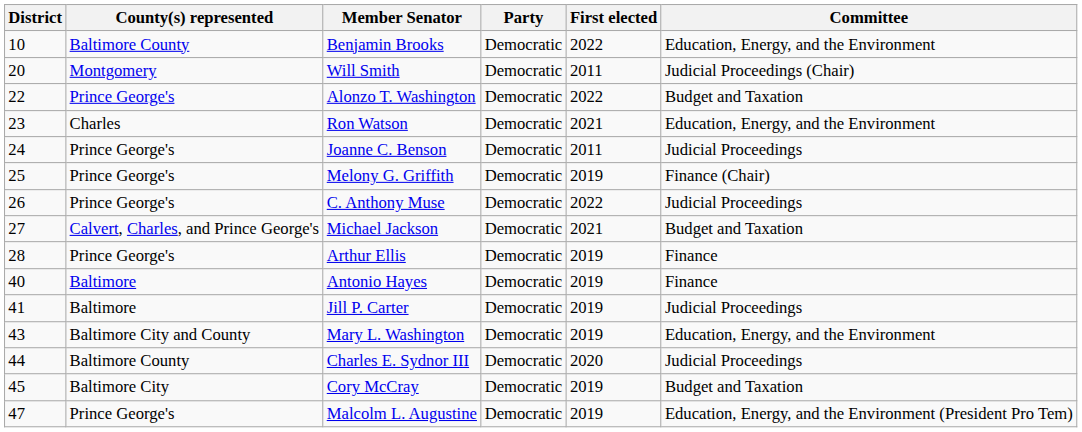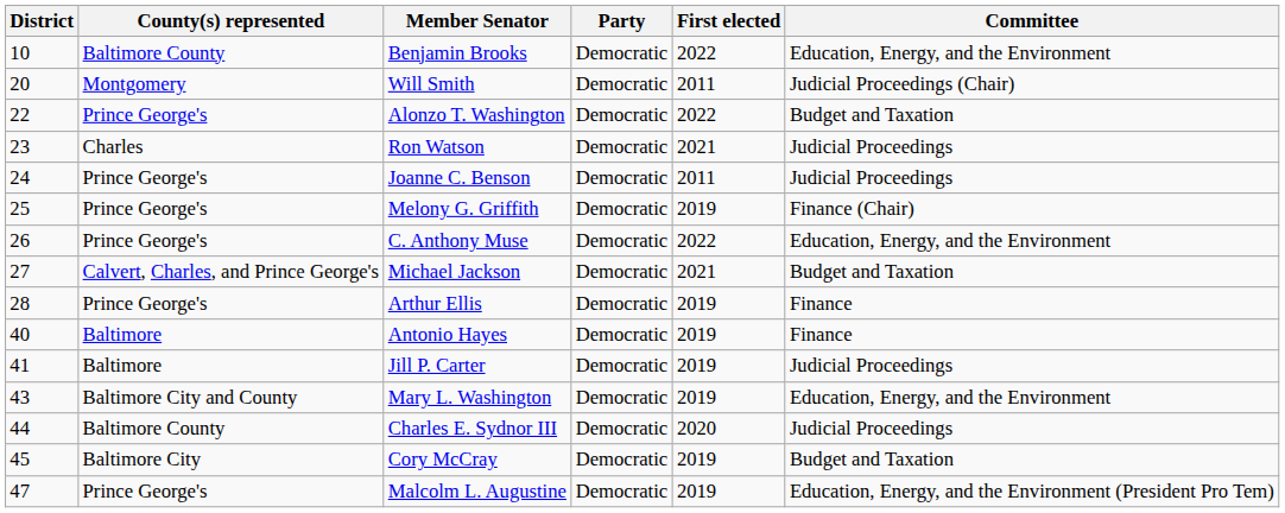 <table class="sortable wikitable">
 <tr>
 <th>District</th>
 <th>County(s) represented</th>
 <th>Member Senator</th>
 <th>Party</th>
 <th>First elected</th>
 <th>Committee</th>
 </tr>
 <tr>
 <td>10</td>
 <td><a href='#'>Baltimore County</a></td>
 <td> <a href='#'>Benjamin Brooks</a></td>
 <td>Democratic</td>
 <td>2022</td>
 <td>Education, Energy, and the Environment</td>
 </tr>
 <tr>
 <td>20</td>
 <td><a href='#'>Montgomery</a></td>
 <td> <a href='#'>Will Smith</a></td>
 <td>Democratic</td>
 <td>2011</td>
 <td>Judicial Proceedings (Chair)</td>
 </tr>
 <tr>
 <td>22</td>
 <td><a href='#'>Prince George's</a></td>
 <td> <a href='#'>Alonzo T. Washington</a></td>
 <td>Democratic</td>
 <td>2022</td>
 <td>Budget and Taxation</td>
 </tr>
 <tr>
 <td>23</td>
 <td>Charles</td>
 <td> <a href='#'>Ron Watson</a></td>
 <td>Democratic</td>
 <td>2021</td>
-<td>Education, Energy, and the Environment</td>
+<td>Judicial Proceedings</td>
 </tr>
 <tr>
 <td>24</td>
 <td>Prince George's</td>
 <td> <a href='#'>Joanne C. Benson</a></td>
 <td>Democratic</td>
 <td>2011</td>
 <td>Judicial Proceedings</td>
 </tr>
 <tr>
 <td>25</td>
 <td>Prince George's</td>
 <td> <a href='#'>Melony G. Griffith</a></td>
 <td>Democratic</td>
 <td>2019</td>
 <td>Finance (Chair)</td>
 </tr>
 <tr>
 <td>26</td>
 <td>Prince George's</td>
 <td> <a href='#'>C. Anthony Muse</a></td>
 <td>Democratic</td>
 <td>2022</td>
-<td>Judicial Proceedings</td>
+<td>Education, Energy, and the Environment</td>
 </tr>
 <tr>
 <td>27</td>
 <td><a href='#'>Calvert</a>, <a href='#'>Charles</a>, and Prince George's</td>
 <td> <a href='#'>Michael Jackson</a></td>
 <td>Democratic</td>
 <td>2021</td>
 <td>Budget and Taxation</td>
 </tr>
 <tr>
 <td>28</td>
 <td>Prince George's</td>
 <td> <a href='#'>Arthur Ellis</a></td>
 <td>Democratic</td>
 <td>2019</td>
 <td>Finance</td>
 </tr>
 <tr>
 <td>40</td>
 <td><a href='#'>Baltimore</a></td>
 <td> <a href='#'>Antonio Hayes</a></td>
 <td>Democratic</td>
 <td>2019</td>
 <td>Finance</td>
 </tr>
 <tr>
 <td>41</td>
 <td>Baltimore</td>
 <td> <a href='#'>Jill P. Carter</a></td>
 <td>Democratic</td>
 <td>2019</td>
 <td>Judicial Proceedings</td>
 </tr>
 <tr>
 <td>43</td>
 <td>Baltimore City and County</td>
 <td> <a href='#'>Mary L. Washington</a></td>
 <td>Democratic</td>
 <td>2019</td>
 <td>Education, Energy, and the Environment</td>
 </tr>
 <tr>
 <td>44</td>
 <td>Baltimore County</td>
 <td> <a href='#'>Charles E. Sydnor III</a></td>
 <td>Democratic</td>
 <td>2020</td>
 <td>Judicial Proceedings</td>
 </tr>
 <tr>
 <td>45</td>
 <td>Baltimore City</td>
 <td> <a href='#'>Cory McCray</a></td>
 <td>Democratic</td>
 <td>2019</td>
 <td>Budget and Taxation</td>
 </tr>
 <tr>
 <td>47</td>
 <td>Prince George's</td>
 <td> <a href='#'>Malcolm L. Augustine</a></td>
 <td>Democratic</td>
 <td>2019</td>
 <td>Education, Energy, and the Environment (President Pro Tem)</td>
 </tr>
 </table>
